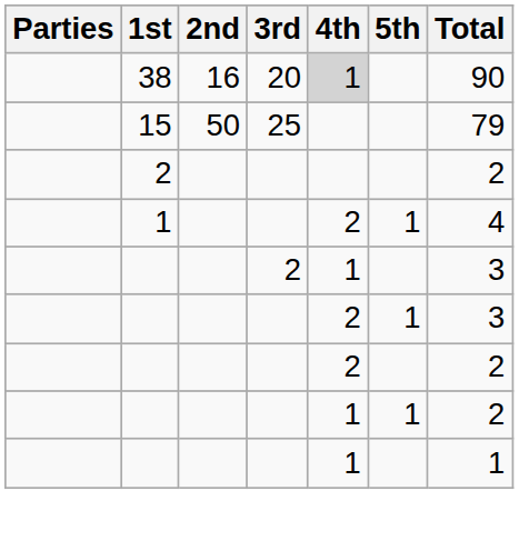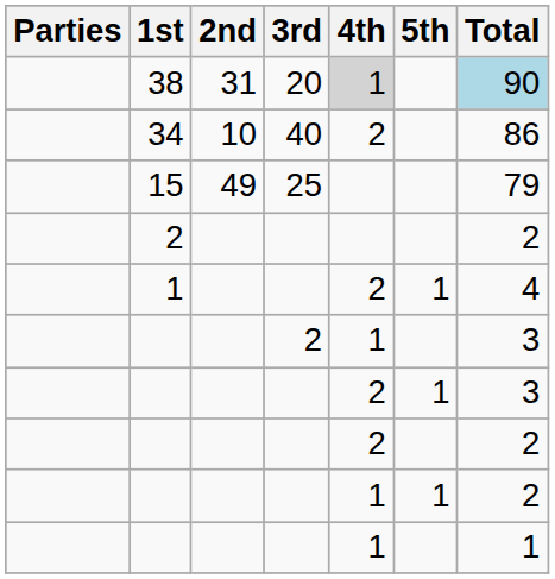 <table class="wikitable" style="text-align:right;">
 <tr>
 <th style="text-align:left;">Parties</th>
 <th>1st</th>
 <th>2nd</th>
 <th>3rd</th>
 <th>4th</th>
 <th>5th</th>
 <th>Total</th>
 </tr>
 <tr>
 <td style="text-align:left;"></td>
 <td>38</td>
-<td>16</td>
+<td>31</td>
 <td>20</td>
 <td style="background: lightgrey;">1</td>
 <td></td>
-<td>90</td>
+<td style="background: lightblue;">90</td>
+</tr>
+<tr>
+<td style="text-align:left;"></td>
+<td>34</td>
+<td>10</td>
+<td>40</td>
+<td>2</td>
+<td></td>
+<td>86</td>
 </tr>
 <tr>
 <td style="text-align:left;"></td>
 <td>15</td>
-<td>50</td>
+<td>49</td>
 <td>25</td>
 <td></td>
 <td></td>
 <td>79</td>
 </tr>
 <tr>
 <td style="text-align:left;"></td>
 <td>2</td>
 <td></td>
 <td></td>
 <td></td>
 <td></td>
 <td>2</td>
 </tr>
 <tr>
 <td style="text-align:left;"></td>
 <td>1</td>
 <td></td>
 <td></td>
 <td>2</td>
 <td>1</td>
 <td>4</td>
 </tr>
 <tr>
 <td style="text-align:left;"></td>
 <td></td>
 <td></td>
 <td>2</td>
 <td>1</td>
 <td></td>
 <td>3</td>
 </tr>
 <tr>
 <td style="text-align:left;"></td>
 <td></td>
 <td></td>
 <td></td>
 <td>2</td>
 <td>1</td>
 <td>3</td>
 </tr>
 <tr>
 <td style="text-align:left;"></td>
 <td></td>
 <td></td>
 <td></td>
 <td>2</td>
 <td></td>
 <td>2</td>
 </tr>
 <tr>
 <td style="text-align:left;"></td>
 <td></td>
 <td></td>
 <td></td>
 <td>1</td>
 <td>1</td>
 <td>2</td>
 </tr>
 <tr>
 <td style="text-align:left;"></td>
 <td></td>
 <td></td>
 <td></td>
 <td>1</td>
 <td></td>
 <td>1</td>
 </tr>
 </table>
